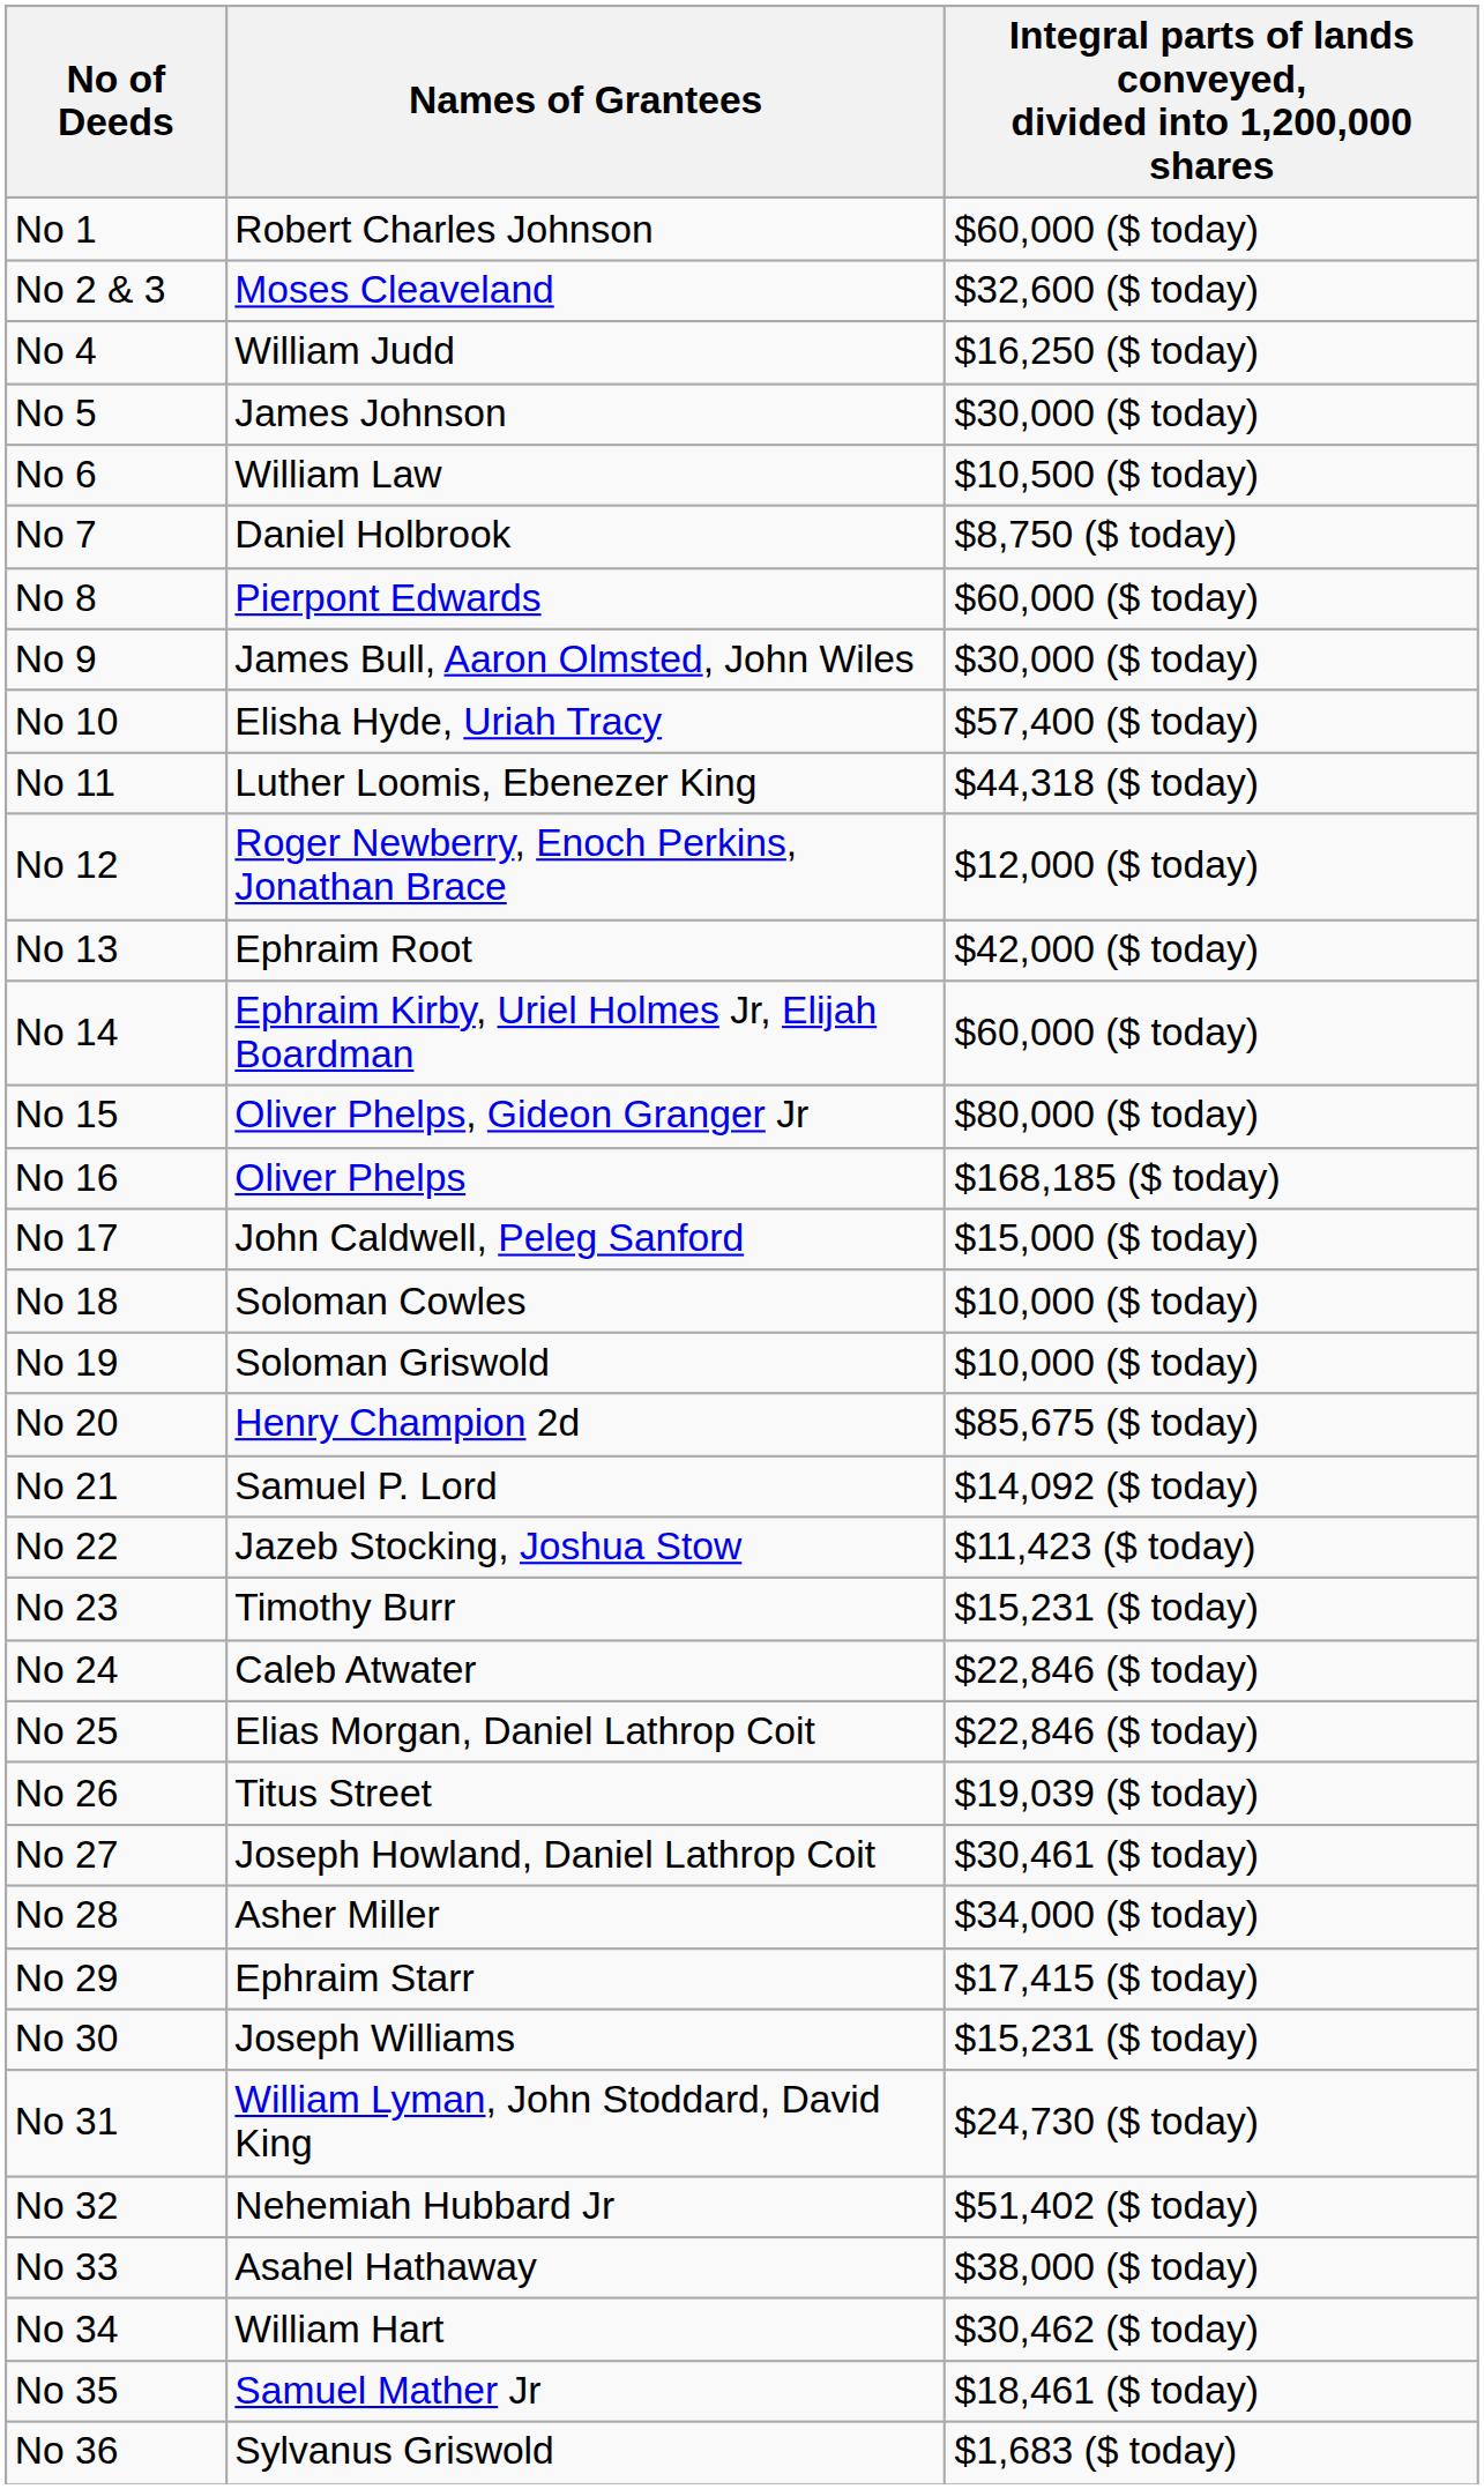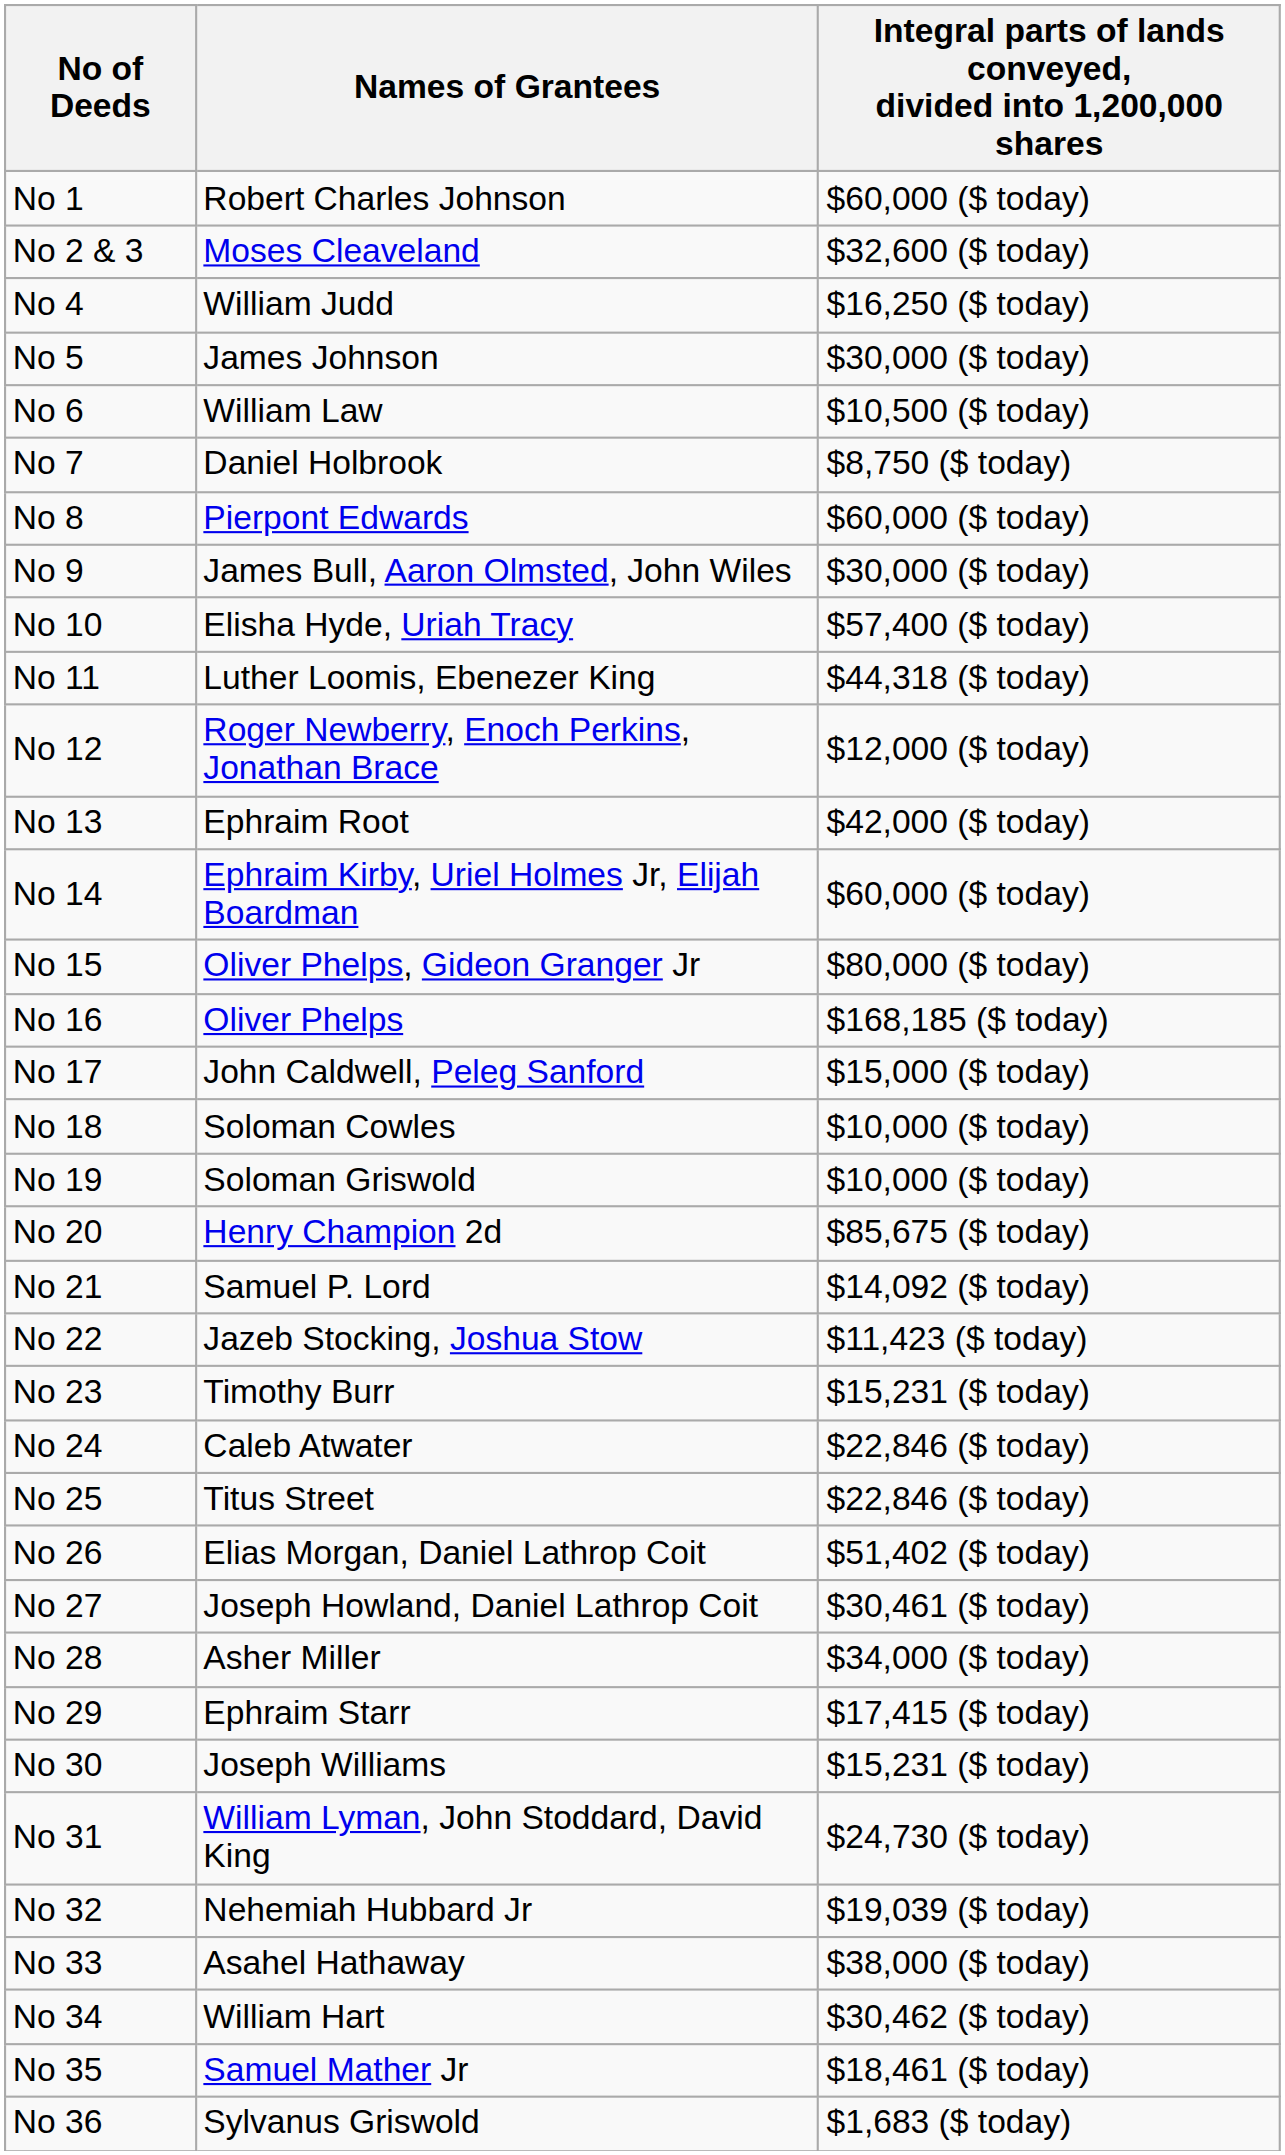 <table class="wikitable sortable">
 <tr>
 <th>No of Deeds</th>
 <th>Names of Grantees</th>
 <th>Integral parts of lands conveyed,<br>divided into 1,200,000 shares</th>
 </tr>
 <tr>
 <td>No 1</td>
 <td>Robert Charles Johnson</td>
 <td>$60,000 ($ today)</td>
 </tr>
 <tr>
 <td>No 2 & 3</td>
 <td><a href='#'>Moses Cleaveland</a></td>
 <td>$32,600 ($ today)</td>
 </tr>
 <tr>
 <td>No 4</td>
 <td>William Judd</td>
 <td>$16,250 ($ today)</td>
 </tr>
 <tr>
 <td>No 5</td>
 <td>James Johnson</td>
 <td>$30,000 ($ today)</td>
 </tr>
 <tr>
 <td>No 6</td>
 <td>William Law</td>
 <td>$10,500 ($ today)</td>
 </tr>
 <tr>
 <td>No 7</td>
 <td>Daniel Holbrook</td>
 <td>$8,750 ($ today)</td>
 </tr>
 <tr>
 <td>No 8</td>
 <td><a href='#'>Pierpont Edwards</a></td>
 <td>$60,000 ($ today)</td>
 </tr>
 <tr>
 <td>No 9</td>
 <td>James Bull, <a href='#'>Aaron Olmsted</a>, John Wiles</td>
 <td>$30,000 ($ today)</td>
 </tr>
 <tr>
 <td>No 10</td>
 <td>Elisha Hyde, <a href='#'>Uriah Tracy</a></td>
 <td>$57,400 ($ today)</td>
 </tr>
 <tr>
 <td>No 11</td>
 <td>Luther Loomis, Ebenezer King</td>
 <td>$44,318 ($ today)</td>
 </tr>
 <tr>
 <td>No 12</td>
 <td><a href='#'>Roger Newberry</a>, <a href='#'>Enoch Perkins</a>, <a href='#'>Jonathan Brace</a></td>
 <td>$12,000 ($ today)</td>
 </tr>
 <tr>
 <td>No 13</td>
 <td>Ephraim Root</td>
 <td>$42,000 ($ today)</td>
 </tr>
 <tr>
 <td>No 14</td>
 <td><a href='#'>Ephraim Kirby</a>, <a href='#'>Uriel Holmes</a> Jr, <a href='#'>Elijah Boardman</a></td>
 <td>$60,000 ($ today)</td>
 </tr>
 <tr>
 <td>No 15</td>
 <td><a href='#'>Oliver Phelps</a>, <a href='#'>Gideon Granger</a> Jr</td>
 <td>$80,000 ($ today)</td>
 </tr>
 <tr>
 <td>No 16</td>
 <td><a href='#'>Oliver Phelps</a></td>
 <td>$168,185 ($ today)</td>
 </tr>
 <tr>
 <td>No 17</td>
 <td>John Caldwell, <a href='#'>Peleg Sanford</a></td>
 <td>$15,000 ($ today)</td>
 </tr>
 <tr>
 <td>No 18</td>
 <td>Soloman Cowles</td>
 <td>$10,000 ($ today)</td>
 </tr>
 <tr>
 <td>No 19</td>
 <td>Soloman Griswold</td>
 <td>$10,000 ($ today)</td>
 </tr>
 <tr>
 <td>No 20</td>
 <td><a href='#'>Henry Champion</a> 2d</td>
 <td>$85,675 ($ today)</td>
 </tr>
 <tr>
 <td>No 21</td>
 <td>Samuel P. Lord</td>
 <td>$14,092 ($ today)</td>
 </tr>
 <tr>
 <td>No 22</td>
 <td>Jazeb Stocking, <a href='#'>Joshua Stow</a></td>
 <td>$11,423 ($ today)</td>
 </tr>
 <tr>
 <td>No 23</td>
 <td>Timothy Burr</td>
 <td>$15,231 ($ today)</td>
 </tr>
 <tr>
 <td>No 24</td>
 <td>Caleb Atwater</td>
 <td>$22,846 ($ today)</td>
 </tr>
 <tr>
 <td>No 25</td>
-<td>Elias Morgan, Daniel Lathrop Coit</td>
+<td>Titus Street</td>
 <td>$22,846 ($ today)</td>
 </tr>
 <tr>
 <td>No 26</td>
-<td>Titus Street</td>
-<td>$19,039 ($ today)</td>
+<td>Elias Morgan, Daniel Lathrop Coit</td>
+<td>$51,402 ($ today)</td>
 </tr>
 <tr>
 <td>No 27</td>
 <td>Joseph Howland, Daniel Lathrop Coit</td>
 <td>$30,461 ($ today)</td>
 </tr>
 <tr>
 <td>No 28</td>
 <td>Asher Miller</td>
 <td>$34,000 ($ today)</td>
 </tr>
 <tr>
 <td>No 29</td>
 <td>Ephraim Starr</td>
 <td>$17,415 ($ today)</td>
 </tr>
 <tr>
 <td>No 30</td>
 <td>Joseph Williams</td>
 <td>$15,231 ($ today)</td>
 </tr>
 <tr>
 <td>No 31</td>
 <td><a href='#'>William Lyman</a>, John Stoddard, David King</td>
 <td>$24,730 ($ today)</td>
 </tr>
 <tr>
 <td>No 32</td>
 <td>Nehemiah Hubbard Jr</td>
-<td>$51,402 ($ today)</td>
+<td>$19,039 ($ today)</td>
 </tr>
 <tr>
 <td>No 33</td>
 <td>Asahel Hathaway</td>
 <td>$38,000 ($ today)</td>
 </tr>
 <tr>
 <td>No 34</td>
 <td>William Hart</td>
 <td>$30,462 ($ today)</td>
 </tr>
 <tr>
 <td>No 35</td>
 <td><a href='#'>Samuel Mather</a> Jr</td>
 <td>$18,461 ($ today)</td>
 </tr>
 <tr>
 <td>No 36</td>
 <td>Sylvanus Griswold</td>
 <td>$1,683 ($ today)</td>
 </tr>
 </table>
